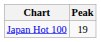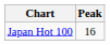 <table class="wikitable">
 <tr>
 <th style="text-align:center;">Chart</th>
 <th style="text-align:center;">Peak</th>
 </tr>
 <tr>
 <td align="left"><a href='#'>Japan Hot 100</a></td>
-<td style="text-align:center;">19</td>
+<td style="text-align:center;">16</td>
 </tr>
 </table>
